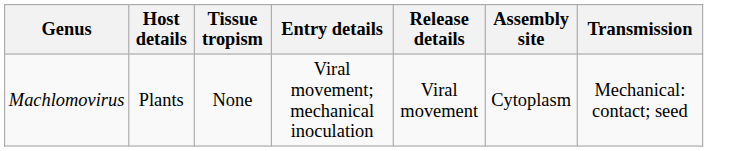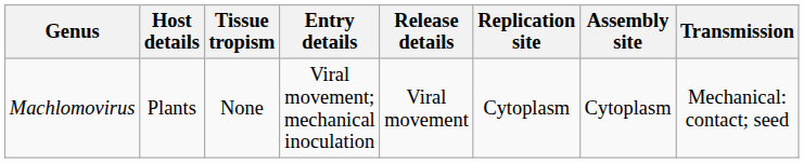 <table class="wikitable sortable" style="text-align:center">
 <tr>
 <th>Genus</th>
 <th>Host details</th>
 <th>Tissue tropism</th>
 <th>Entry details</th>
 <th>Release details</th>
+<th>Replication site</th>
 <th>Assembly site</th>
 <th>Transmission</th>
 </tr>
 <tr>
 <td><em>Machlomovirus</em></td>
 <td>Plants</td>
 <td>None</td>
 <td>Viral movement; mechanical inoculation</td>
 <td>Viral movement</td>
 <td>Cytoplasm</td>
+<td>Cytoplasm</td>
 <td>Mechanical: contact; seed</td>
 </tr>
 </table>
